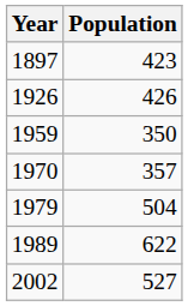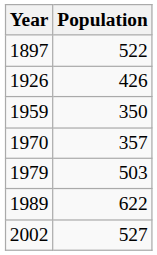 <table class="wikitable" style="margin:1em auto;">
 <tr>
 <th>Year</th>
 <th>Population</th>
 </tr>
 <tr>
 <td>1897</td>
-<td align="right">423</td>
+<td align="right">522</td>
 </tr>
 <tr>
 <td>1926</td>
 <td align="right">426</td>
 </tr>
 <tr>
 <td>1959</td>
 <td align="right">350</td>
 </tr>
 <tr>
 <td>1970</td>
 <td align="right">357</td>
 </tr>
 <tr>
 <td>1979</td>
-<td align="right">504</td>
+<td align="right">503</td>
 </tr>
 <tr>
 <td>1989</td>
 <td align="right">622</td>
 </tr>
 <tr>
 <td>2002</td>
 <td align="right">527</td>
 </tr>
 </table>
